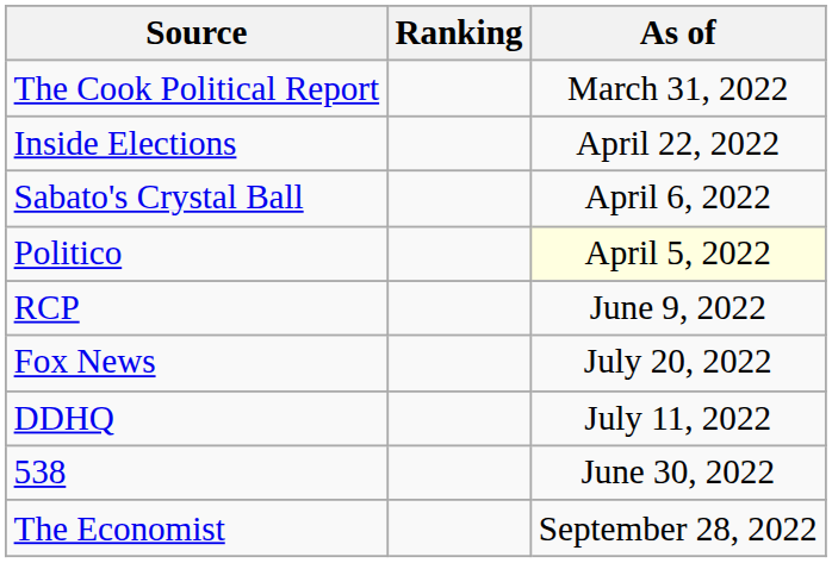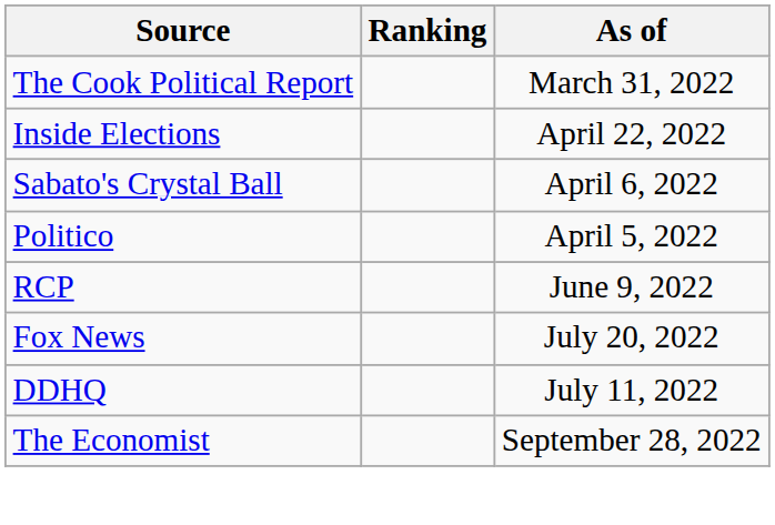 <table class="wikitable" style="text-align:center">
 <tr>
 <th>Source</th>
 <th>Ranking</th>
 <th>As of</th>
 </tr>
 <tr>
 <td align=left><a href='#'>The Cook Political Report</a></td>
 <td></td>
 <td>March 31, 2022</td>
 </tr>
 <tr>
 <td align=left><a href='#'>Inside Elections</a></td>
 <td></td>
 <td>April 22, 2022</td>
 </tr>
 <tr>
 <td align=left><a href='#'>Sabato's Crystal Ball</a></td>
 <td></td>
 <td>April 6, 2022</td>
 </tr>
 <tr>
 <td align="left"><a href='#'>Politico</a></td>
 <td></td>
-<td style="background: lightyellow;">April 5, 2022</td>
+<td>April 5, 2022</td>
 </tr>
 <tr>
 <td align="left"><a href='#'>RCP</a></td>
 <td></td>
 <td>June 9, 2022</td>
 </tr>
 <tr>
 <td align=left><a href='#'>Fox News</a></td>
 <td></td>
 <td>July 20, 2022</td>
 </tr>
 <tr>
 <td align="left"><a href='#'>DDHQ</a></td>
 <td></td>
 <td>July 11, 2022</td>
 </tr>
 <tr>
-<td align="left"><a href='#'>538</a></td>
-<td></td>
-<td>June 30, 2022</td>
-</tr>
-<tr>
 <td align="left"><a href='#'>The Economist</a></td>
 <td></td>
 <td>September 28, 2022</td>
 </tr>
 </table>
